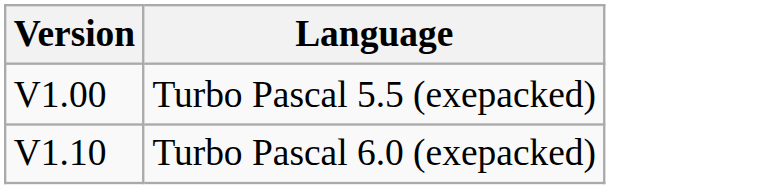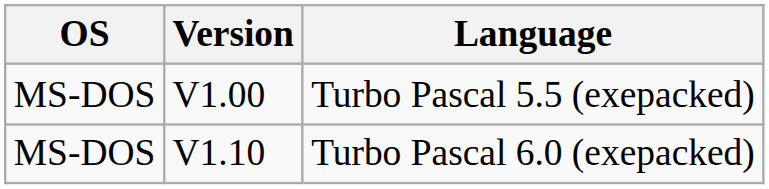 <table class="wikitable">
 <tr>
+<th>OS</th>
 <th>Version</th>
 <th>Language</th>
 </tr>
 <tr>
+<td>MS-DOS</td>
 <td>V1.00</td>
 <td>Turbo Pascal 5.5 (exepacked)</td>
 </tr>
 <tr>
+<td>MS-DOS</td>
 <td>V1.10</td>
 <td>Turbo Pascal 6.0 (exepacked)</td>
 </tr>
 </table>
